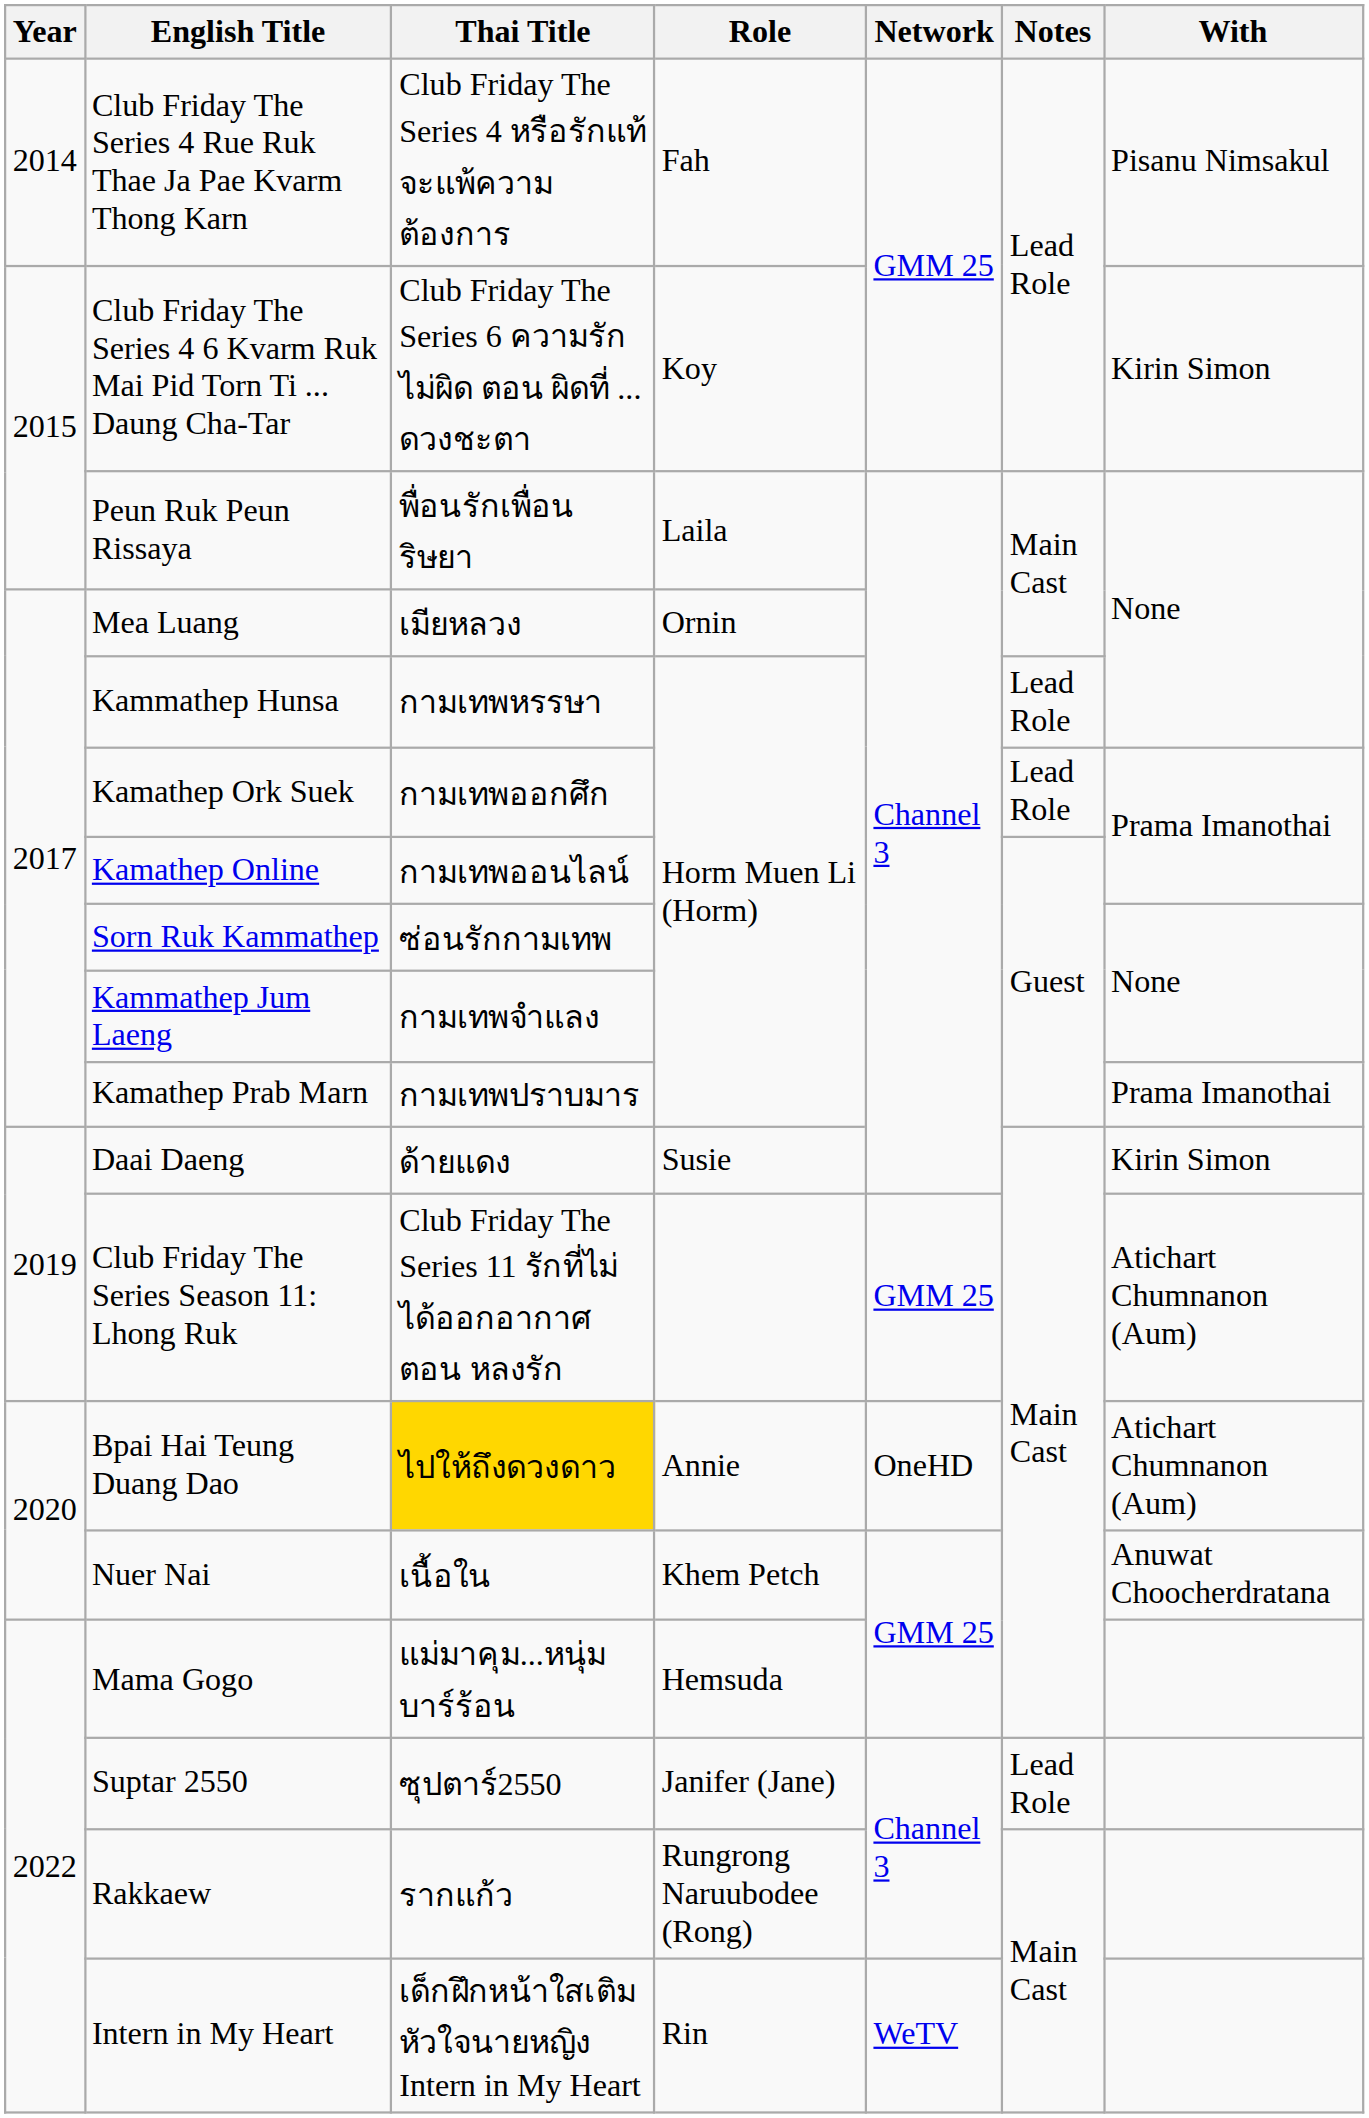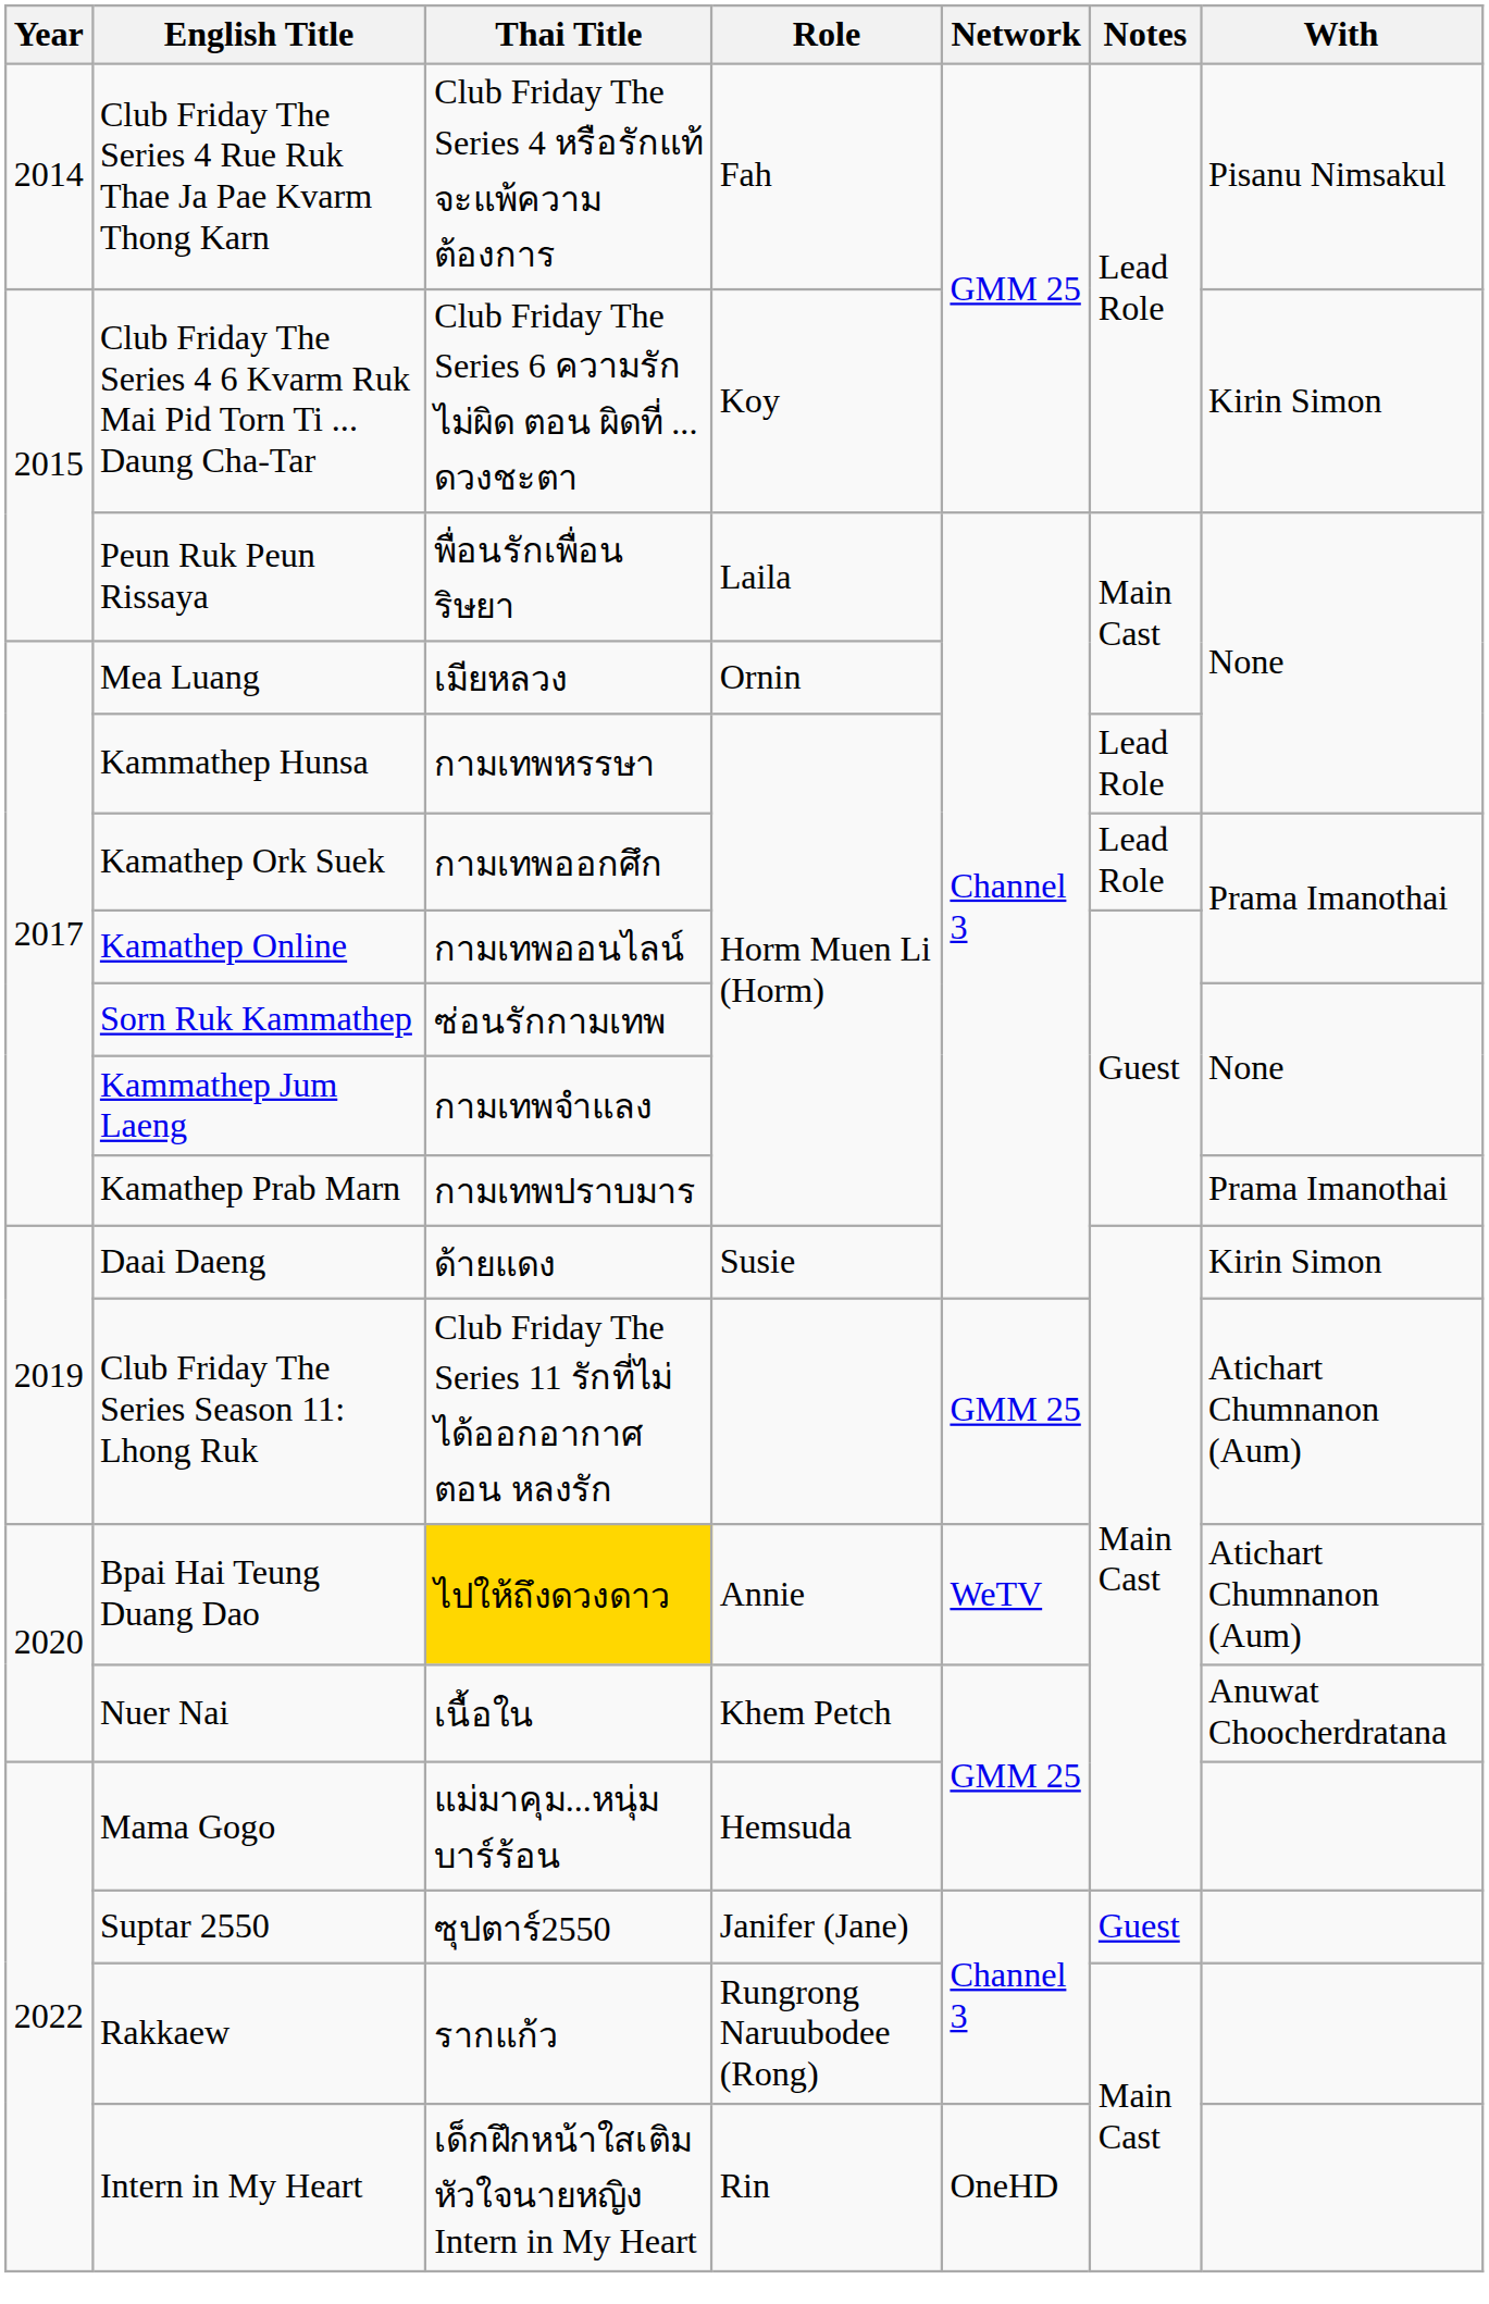 <table class="wikitable" style="font-size: 90%;">
 <tr>
 <th>Year</th>
 <th>English Title</th>
 <th>Thai Title</th>
 <th>Role</th>
 <th>Network</th>
 <th>Notes</th>
 <th>With</th>
 </tr>
 <tr>
 <td>2014</td>
 <td>Club Friday The Series 4 Rue Ruk Thae Ja Pae Kvarm Thong Karn</td>
 <td>Club Friday The Series 4 หรือรักแท้จะแพ้ความต้องการ</td>
 <td>Fah</td>
 <td rowspan = "2"><a href='#'>GMM 25</a></td>
 <td rowspan = "2">Lead Role</td>
 <td>Pisanu Nimsakul</td>
 </tr>
 <tr>
 <td rowspan = "2">2015</td>
 <td>Club Friday The Series 4 6 Kvarm Ruk Mai Pid Torn Ti ... Daung Cha-Tar</td>
 <td>Club Friday The Series 6 ความรักไม่ผิด ตอน ผิดที่ ... ดวงชะตา</td>
 <td>Koy</td>
 <td>Kirin Simon</td>
 </tr>
 <tr>
 <td>Peun Ruk Peun Rissaya</td>
 <td>พื่อนรักเพื่อนริษยา</td>
 <td>Laila</td>
 <td rowspan = "9"><a href='#'>Channel 3</a></td>
 <td rowspan = "2">Main Cast</td>
 <td rowspan = "3">None</td>
 </tr>
 <tr>
 <td rowspan = "7">2017</td>
 <td>Mea Luang</td>
 <td>เมียหลวง</td>
 <td>Ornin</td>
 </tr>
 <tr>
 <td>Kammathep Hunsa</td>
 <td>กามเทพหรรษา</td>
 <td rowspan = "6">Horm Muen Li (Horm)</td>
 <td>Lead Role</td>
 </tr>
 <tr>
 <td>Kamathep Ork Suek</td>
 <td>กามเทพออกศึก</td>
 <td>Lead Role</td>
 <td rowspan = "2">Prama Imanothai</td>
 </tr>
 <tr>
 <td><a href='#'>Kamathep Online</a></td>
 <td>กามเทพออนไลน์</td>
 <td rowspan = "4">Guest</td>
 </tr>
 <tr>
 <td><a href='#'>Sorn Ruk Kammathep</a></td>
 <td>ซ่อนรักกามเทพ</td>
 <td rowspan = "2">None</td>
 </tr>
 <tr>
 <td><a href='#'>Kammathep Jum Laeng</a></td>
 <td>กามเทพจำแลง</td>
 </tr>
 <tr>
 <td>Kamathep Prab Marn</td>
 <td>กามเทพปราบมาร</td>
 <td>Prama Imanothai</td>
 </tr>
 <tr>
 <td rowspan = "2">2019</td>
 <td>Daai Daeng</td>
 <td>ด้ายแดง</td>
 <td>Susie</td>
 <td rowspan = "5">Main Cast</td>
 <td>Kirin Simon</td>
 </tr>
 <tr>
 <td>Club Friday The Series Season 11: Lhong Ruk</td>
 <td>Club Friday The Series 11 รักที่ไม่ได้ออกอากาศ ตอน หลงรัก</td>
 <td></td>
 <td><a href='#'>GMM 25</a></td>
 <td>Atichart Chumnanon (Aum)</td>
 </tr>
 <tr>
 <td rowspan = "2">2020</td>
 <td>Bpai Hai Teung Duang Dao</td>
 <td style="background: gold;">ไปให้ถึงดวงดาว</td>
 <td>Annie</td>
-<td>OneHD</td>
+<td><a href='#'>WeTV</a></td>
 <td>Atichart Chumnanon (Aum)</td>
 </tr>
 <tr>
 <td>Nuer Nai</td>
 <td>เนื้อใน</td>
 <td>Khem Petch</td>
 <td rowspan = "2"><a href='#'>GMM 25</a></td>
 <td>Anuwat Choocherdratana</td>
 </tr>
 <tr>
 <td rowspan = "4">2022</td>
 <td>Mama Gogo</td>
 <td>แม่มาคุม...หนุ่มบาร์ร้อน</td>
 <td>Hemsuda</td>
 <td></td>
 </tr>
 <tr>
 <td>Suptar 2550</td>
 <td>ซุปตาร์2550</td>
 <td>Janifer (Jane)</td>
 <td rowspan = "2"><a href='#'>Channel 3</a></td>
-<td>Lead Role</td>
+<td><a href='#'>Guest</a></td>
 </tr>
 <tr>
 <td>Rakkaew</td>
 <td>รากแก้ว</td>
 <td>Rungrong Naruubodee (Rong)</td>
 <td rowspan = "2">Main Cast</td>
 <td></td>
 </tr>
 <tr>
 <td>Intern in My Heart</td>
 <td>เด็กฝึกหน้าใสเติมหัวใจนายหญิง Intern in My Heart</td>
 <td>Rin</td>
-<td><a href='#'>WeTV</a></td>
+<td>OneHD</td>
 <td></td>
 </tr>
 </table>
